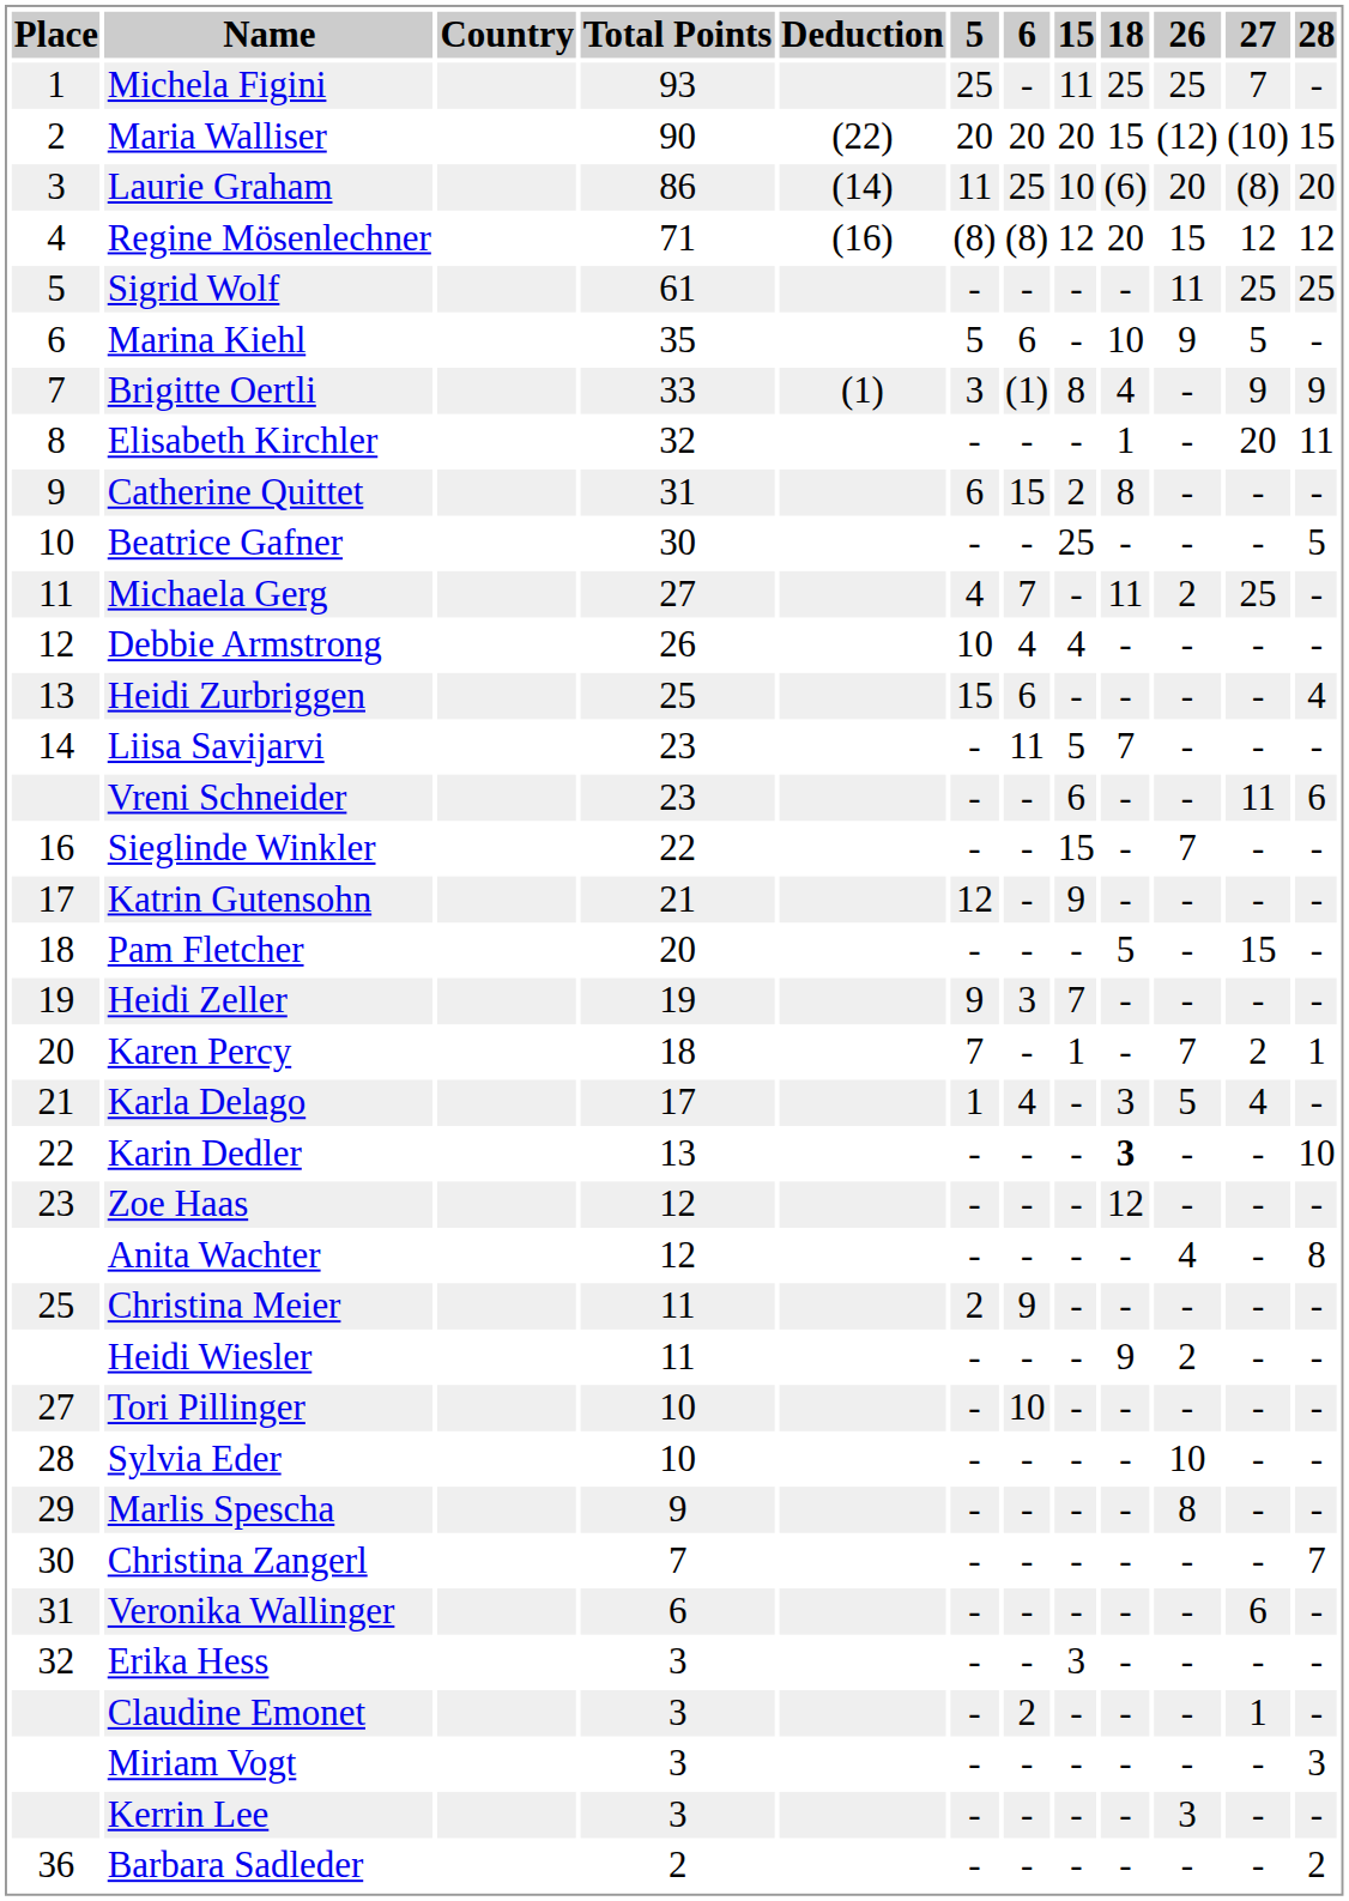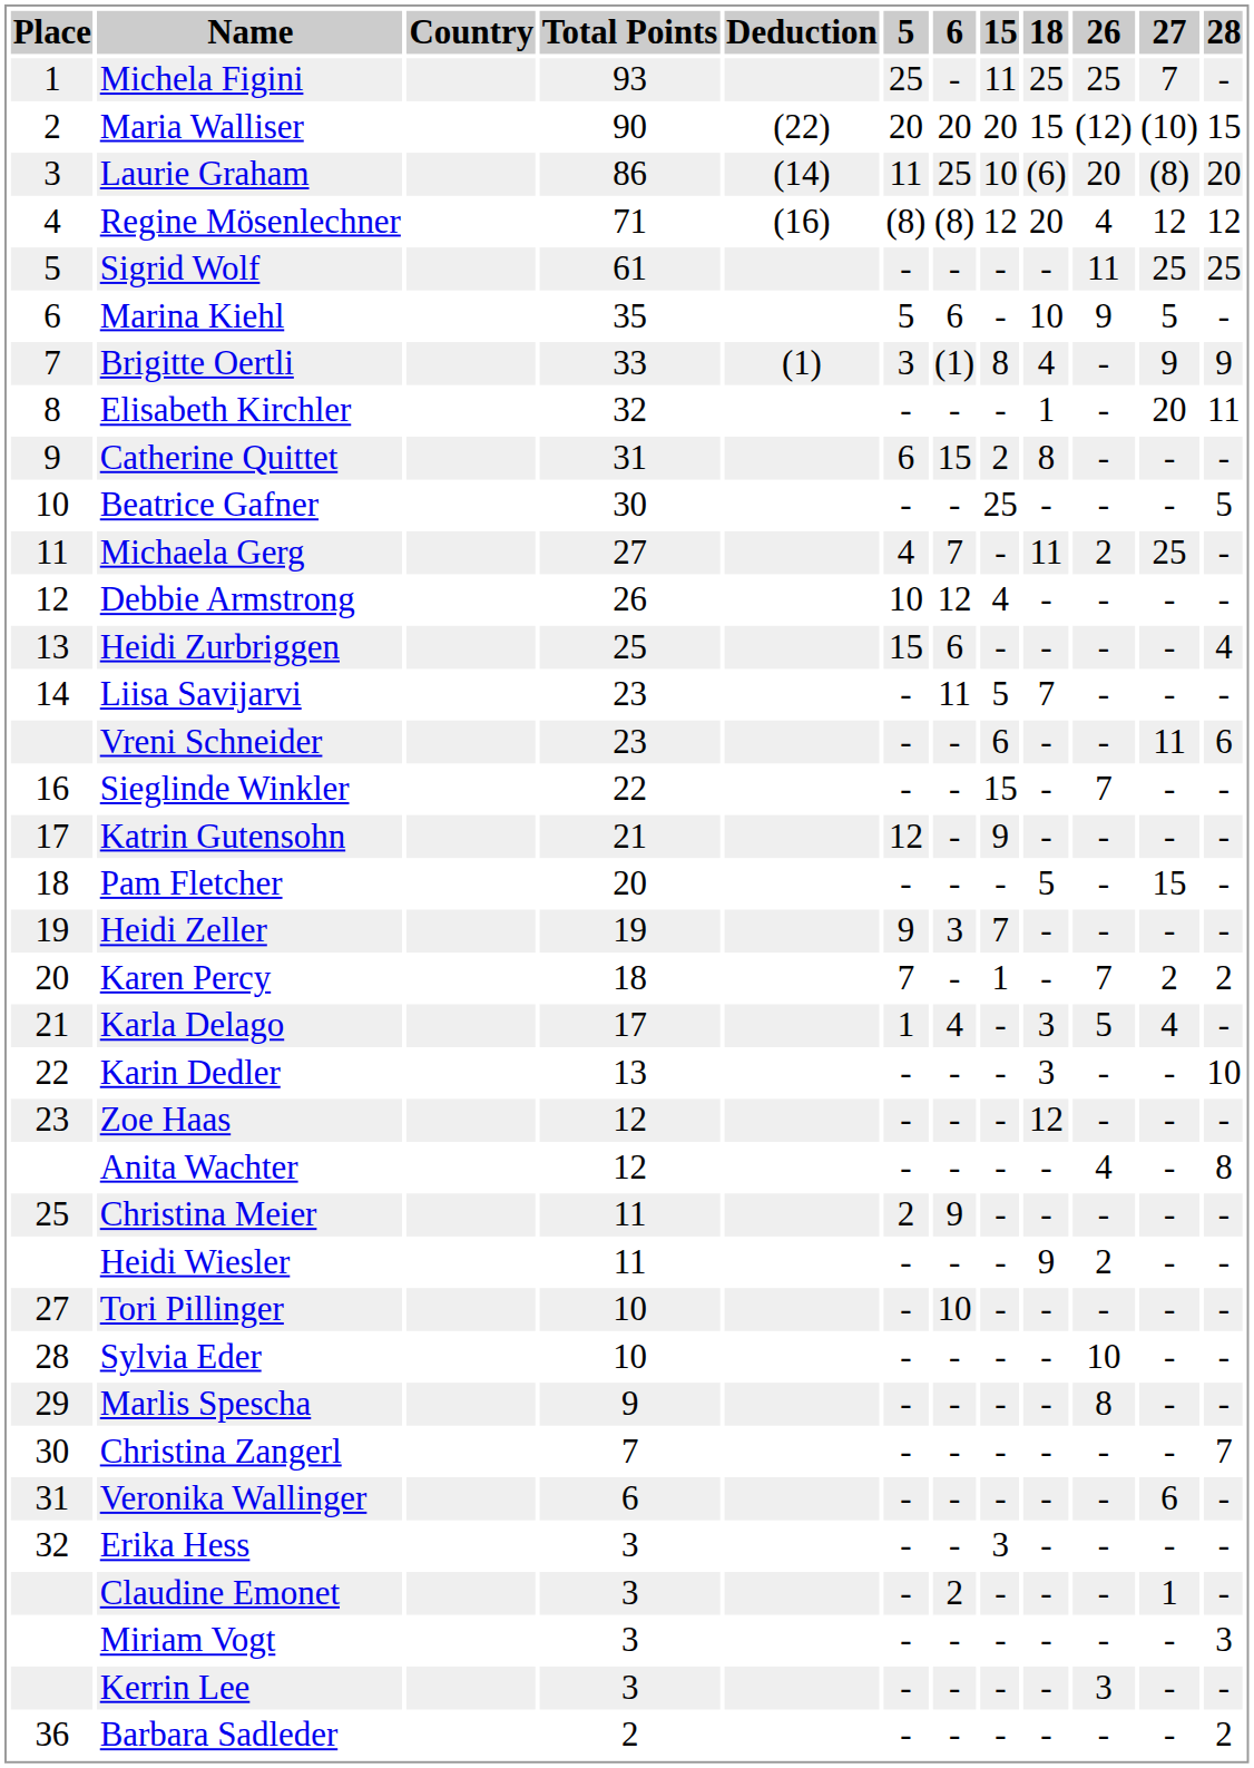 <table border="0" style="border: 1px solid #999; background-color:#FFFFFF; text-align:center">
 <tr align="center" bgcolor="#CCCCCC">
 <th>Place</th>
 <th>Name</th>
 <th>Country</th>
 <th>Total Points</th>
 <th>Deduction</th>
 <th>5</th>
 <th>6</th>
 <th>15</th>
 <th>18</th>
 <th>26</th>
 <th>27</th>
 <th>28</th>
 </tr>
 <tr bgcolor="#EFEFEF">
 <td>1</td>
 <td align="left"><a href='#'>Michela Figini</a></td>
 <td align="left"></td>
 <td>93</td>
 <td></td>
 <td>25</td>
 <td>-</td>
 <td>11</td>
 <td>25</td>
 <td>25</td>
 <td>7</td>
 <td>-</td>
 </tr>
 <tr>
 <td>2</td>
 <td align="left"><a href='#'>Maria Walliser</a></td>
 <td align="left"></td>
 <td>90</td>
 <td>(22)</td>
 <td>20</td>
 <td>20</td>
 <td>20</td>
 <td>15</td>
 <td>(12)</td>
 <td>(10)</td>
 <td>15</td>
 </tr>
 <tr bgcolor="#EFEFEF">
 <td>3</td>
 <td align="left"><a href='#'>Laurie Graham</a></td>
 <td align="left"></td>
 <td>86</td>
 <td>(14)</td>
 <td>11</td>
 <td>25</td>
 <td>10</td>
 <td>(6)</td>
 <td>20</td>
 <td>(8)</td>
 <td>20</td>
 </tr>
 <tr>
 <td>4</td>
 <td align="left"><a href='#'>Regine Mösenlechner</a></td>
 <td align="left"></td>
 <td>71</td>
 <td>(16)</td>
 <td>(8)</td>
 <td>(8)</td>
 <td>12</td>
 <td>20</td>
-<td>15</td>
+<td>4</td>
 <td>12</td>
 <td>12</td>
 </tr>
 <tr bgcolor="#EFEFEF">
 <td>5</td>
 <td align="left"><a href='#'>Sigrid Wolf</a></td>
 <td align="left"></td>
 <td>61</td>
 <td></td>
 <td>-</td>
 <td>-</td>
 <td>-</td>
 <td>-</td>
 <td>11</td>
 <td>25</td>
 <td>25</td>
 </tr>
 <tr>
 <td>6</td>
 <td align="left"><a href='#'>Marina Kiehl</a></td>
 <td align="left"></td>
 <td>35</td>
 <td></td>
 <td>5</td>
 <td>6</td>
 <td>-</td>
 <td>10</td>
 <td>9</td>
 <td>5</td>
 <td>-</td>
 </tr>
 <tr bgcolor="#EFEFEF">
 <td>7</td>
 <td align="left"><a href='#'>Brigitte Oertli</a></td>
 <td align="left"></td>
 <td>33</td>
 <td>(1)</td>
 <td>3</td>
 <td>(1)</td>
 <td>8</td>
 <td>4</td>
 <td>-</td>
 <td>9</td>
 <td>9</td>
 </tr>
 <tr>
 <td>8</td>
 <td align="left"><a href='#'>Elisabeth Kirchler</a></td>
 <td align="left"></td>
 <td>32</td>
 <td></td>
 <td>-</td>
 <td>-</td>
 <td>-</td>
 <td>1</td>
 <td>-</td>
 <td>20</td>
 <td>11</td>
 </tr>
 <tr bgcolor="#EFEFEF">
 <td>9</td>
 <td align="left"><a href='#'>Catherine Quittet</a></td>
 <td align="left"></td>
 <td>31</td>
 <td></td>
 <td>6</td>
 <td>15</td>
 <td>2</td>
 <td>8</td>
 <td>-</td>
 <td>-</td>
 <td>-</td>
 </tr>
 <tr>
 <td>10</td>
 <td align="left"><a href='#'>Beatrice Gafner</a></td>
 <td align="left"></td>
 <td>30</td>
 <td></td>
 <td>-</td>
 <td>-</td>
 <td>25</td>
 <td>-</td>
 <td>-</td>
 <td>-</td>
 <td>5</td>
 </tr>
 <tr bgcolor="#EFEFEF">
 <td>11</td>
 <td align="left"><a href='#'>Michaela Gerg</a></td>
 <td align="left"></td>
 <td>27</td>
 <td></td>
 <td>4</td>
 <td>7</td>
 <td>-</td>
 <td>11</td>
 <td>2</td>
 <td>25</td>
 <td>-</td>
 </tr>
 <tr>
 <td>12</td>
 <td align="left"><a href='#'>Debbie Armstrong</a></td>
 <td align="left"></td>
 <td>26</td>
 <td></td>
 <td>10</td>
-<td>4</td>
+<td>12</td>
 <td>4</td>
 <td>-</td>
 <td>-</td>
 <td>-</td>
 <td>-</td>
 </tr>
 <tr bgcolor="#EFEFEF">
 <td>13</td>
 <td align="left"><a href='#'>Heidi Zurbriggen</a></td>
 <td align="left"></td>
 <td>25</td>
 <td></td>
 <td>15</td>
 <td>6</td>
 <td>-</td>
 <td>-</td>
 <td>-</td>
 <td>-</td>
 <td>4</td>
 </tr>
 <tr>
 <td>14</td>
 <td align="left"><a href='#'>Liisa Savijarvi</a></td>
 <td align="left"></td>
 <td>23</td>
 <td></td>
 <td>-</td>
 <td>11</td>
 <td>5</td>
 <td>7</td>
 <td>-</td>
 <td>-</td>
 <td>-</td>
 </tr>
 <tr bgcolor="#EFEFEF">
 <td></td>
 <td align="left"><a href='#'>Vreni Schneider</a></td>
 <td align="left"></td>
 <td>23</td>
 <td></td>
 <td>-</td>
 <td>-</td>
 <td>6</td>
 <td>-</td>
 <td>-</td>
 <td>11</td>
 <td>6</td>
 </tr>
 <tr>
 <td>16</td>
 <td align="left"><a href='#'>Sieglinde Winkler</a></td>
 <td align="left"></td>
 <td>22</td>
 <td></td>
 <td>-</td>
 <td>-</td>
 <td>15</td>
 <td>-</td>
 <td>7</td>
 <td>-</td>
 <td>-</td>
 </tr>
 <tr bgcolor="#EFEFEF">
 <td>17</td>
 <td align="left"><a href='#'>Katrin Gutensohn</a></td>
 <td align="left"></td>
 <td>21</td>
 <td></td>
 <td>12</td>
 <td>-</td>
 <td>9</td>
 <td>-</td>
 <td>-</td>
 <td>-</td>
 <td>-</td>
 </tr>
 <tr>
 <td>18</td>
 <td align="left"><a href='#'>Pam Fletcher</a></td>
 <td align="left"></td>
 <td>20</td>
 <td></td>
 <td>-</td>
 <td>-</td>
 <td>-</td>
 <td>5</td>
 <td>-</td>
 <td>15</td>
 <td>-</td>
 </tr>
 <tr bgcolor="#EFEFEF">
 <td>19</td>
 <td align="left"><a href='#'>Heidi Zeller</a></td>
 <td align="left"></td>
 <td>19</td>
 <td></td>
 <td>9</td>
 <td>3</td>
 <td>7</td>
 <td>-</td>
 <td>-</td>
 <td>-</td>
 <td>-</td>
 </tr>
 <tr>
 <td>20</td>
 <td align="left"><a href='#'>Karen Percy</a></td>
 <td align="left"></td>
 <td>18</td>
 <td></td>
 <td>7</td>
 <td>-</td>
 <td>1</td>
 <td>-</td>
 <td>7</td>
 <td>2</td>
-<td>1</td>
+<td>2</td>
 </tr>
 <tr bgcolor="#EFEFEF">
 <td>21</td>
 <td align="left"><a href='#'>Karla Delago</a></td>
 <td align="left"></td>
 <td>17</td>
 <td></td>
 <td>1</td>
 <td>4</td>
 <td>-</td>
 <td>3</td>
 <td>5</td>
 <td>4</td>
 <td>-</td>
 </tr>
 <tr>
 <td>22</td>
 <td align="left"><a href='#'>Karin Dedler</a></td>
 <td align="left"></td>
 <td>13</td>
 <td></td>
 <td>-</td>
 <td>-</td>
 <td>-</td>
-<td><strong>3</strong></td>
+<td>3</td>
 <td>-</td>
 <td>-</td>
 <td>10</td>
 </tr>
 <tr bgcolor="#EFEFEF">
 <td>23</td>
 <td align="left"><a href='#'>Zoe Haas</a></td>
 <td align="left"></td>
 <td>12</td>
 <td></td>
 <td>-</td>
 <td>-</td>
 <td>-</td>
 <td>12</td>
 <td>-</td>
 <td>-</td>
 <td>-</td>
 </tr>
 <tr>
 <td></td>
 <td align="left"><a href='#'>Anita Wachter</a></td>
 <td align="left"></td>
 <td>12</td>
 <td></td>
 <td>-</td>
 <td>-</td>
 <td>-</td>
 <td>-</td>
 <td>4</td>
 <td>-</td>
 <td>8</td>
 </tr>
 <tr bgcolor="#EFEFEF">
 <td>25</td>
 <td align="left"><a href='#'>Christina Meier</a></td>
 <td align="left"></td>
 <td>11</td>
 <td></td>
 <td>2</td>
 <td>9</td>
 <td>-</td>
 <td>-</td>
 <td>-</td>
 <td>-</td>
 <td>-</td>
 </tr>
 <tr>
 <td></td>
 <td align="left"><a href='#'>Heidi Wiesler</a></td>
 <td align="left"></td>
 <td>11</td>
 <td></td>
 <td>-</td>
 <td>-</td>
 <td>-</td>
 <td>9</td>
 <td>2</td>
 <td>-</td>
 <td>-</td>
 </tr>
 <tr bgcolor="#EFEFEF">
 <td>27</td>
 <td align="left"><a href='#'>Tori Pillinger</a></td>
 <td align="left"></td>
 <td>10</td>
 <td></td>
 <td>-</td>
 <td>10</td>
 <td>-</td>
 <td>-</td>
 <td>-</td>
 <td>-</td>
 <td>-</td>
 </tr>
 <tr>
 <td>28</td>
 <td align="left"><a href='#'>Sylvia Eder</a></td>
 <td align="left"></td>
 <td>10</td>
 <td></td>
 <td>-</td>
 <td>-</td>
 <td>-</td>
 <td>-</td>
 <td>10</td>
 <td>-</td>
 <td>-</td>
 </tr>
 <tr bgcolor="#EFEFEF">
 <td>29</td>
 <td align="left"><a href='#'>Marlis Spescha</a></td>
 <td align="left"></td>
 <td>9</td>
 <td></td>
 <td>-</td>
 <td>-</td>
 <td>-</td>
 <td>-</td>
 <td>8</td>
 <td>-</td>
 <td>-</td>
 </tr>
 <tr>
 <td>30</td>
 <td align="left"><a href='#'>Christina Zangerl</a></td>
 <td align="left"></td>
 <td>7</td>
 <td></td>
 <td>-</td>
 <td>-</td>
 <td>-</td>
 <td>-</td>
 <td>-</td>
 <td>-</td>
 <td>7</td>
 </tr>
 <tr bgcolor="#EFEFEF">
 <td>31</td>
 <td align="left"><a href='#'>Veronika Wallinger</a></td>
 <td align="left"></td>
 <td>6</td>
 <td></td>
 <td>-</td>
 <td>-</td>
 <td>-</td>
 <td>-</td>
 <td>-</td>
 <td>6</td>
 <td>-</td>
 </tr>
 <tr>
 <td>32</td>
 <td align="left"><a href='#'>Erika Hess</a></td>
 <td align="left"></td>
 <td>3</td>
 <td></td>
 <td>-</td>
 <td>-</td>
 <td>3</td>
 <td>-</td>
 <td>-</td>
 <td>-</td>
 <td>-</td>
 </tr>
 <tr bgcolor="#EFEFEF">
 <td></td>
 <td align="left"><a href='#'>Claudine Emonet</a></td>
 <td align="left"></td>
 <td>3</td>
 <td></td>
 <td>-</td>
 <td>2</td>
 <td>-</td>
 <td>-</td>
 <td>-</td>
 <td>1</td>
 <td>-</td>
 </tr>
 <tr>
 <td></td>
 <td align="left"><a href='#'>Miriam Vogt</a></td>
 <td align="left"></td>
 <td>3</td>
 <td></td>
 <td>-</td>
 <td>-</td>
 <td>-</td>
 <td>-</td>
 <td>-</td>
 <td>-</td>
 <td>3</td>
 </tr>
 <tr bgcolor="#EFEFEF">
 <td></td>
 <td align="left"><a href='#'>Kerrin Lee</a></td>
 <td align="left"></td>
 <td>3</td>
 <td></td>
 <td>-</td>
 <td>-</td>
 <td>-</td>
 <td>-</td>
 <td>3</td>
 <td>-</td>
 <td>-</td>
 </tr>
 <tr>
 <td>36</td>
 <td align="left"><a href='#'>Barbara Sadleder</a></td>
 <td align="left"></td>
 <td>2</td>
 <td></td>
 <td>-</td>
 <td>-</td>
 <td>-</td>
 <td>-</td>
 <td>-</td>
 <td>-</td>
 <td>2</td>
 </tr>
 </table>
